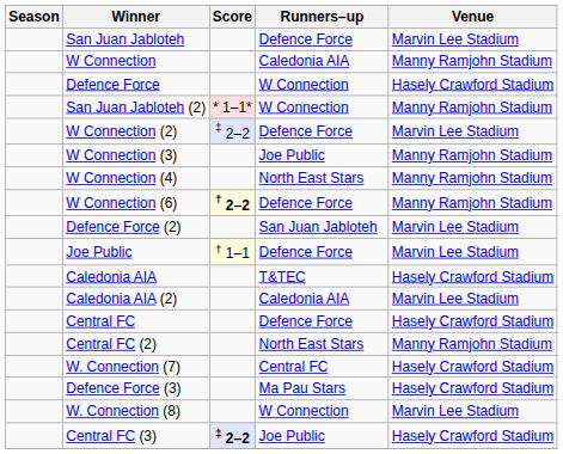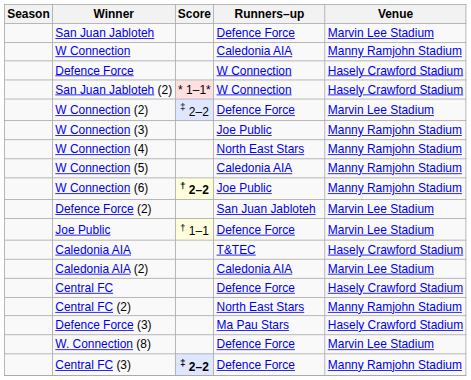 <table class="sortable wikitable" style="text-align:left; font-size:90%;">
 <tr>
 <th rowspan=1>Season</th>
 <th rowspan=1>Winner</th>
 <th rowspan=1>Score</th>
 <th rowspan=1>Runners–up</th>
 <th rowspan=1>Venue</th>
 </tr>
 <tr>
 <td></td>
 <td><a href='#'>San Juan Jabloteh</a></td>
 <td></td>
 <td><a href='#'>Defence Force</a></td>
 <td><a href='#'>Marvin Lee Stadium</a></td>
 </tr>
 <tr>
 <td></td>
 <td><a href='#'>W Connection</a></td>
 <td></td>
 <td><a href='#'>Caledonia AIA</a></td>
 <td><a href='#'>Manny Ramjohn Stadium</a></td>
 </tr>
 <tr>
 <td></td>
 <td><a href='#'>Defence Force</a></td>
 <td></td>
 <td><a href='#'>W Connection</a></td>
 <td><a href='#'>Hasely Crawford Stadium</a></td>
 </tr>
 <tr>
 <td></td>
 <td><a href='#'>San Juan Jabloteh</a> (2)</td>
 <td style="background-color:#FFDFDF" align="center"><span>*</span> 1–1*</td>
 <td><a href='#'>W Connection</a></td>
-<td><a href='#'>Manny Ramjohn Stadium</a></td>
+<td><a href='#'>Hasely Crawford Stadium</a></td>
 </tr>
 <tr>
 <td></td>
 <td><a href='#'>W Connection</a> (2)</td>
 <td style="background-color:#DFE7FF" align="center"><span><sup>‡</sup></span> 2–2</td>
 <td><a href='#'>Defence Force</a></td>
 <td><a href='#'>Marvin Lee Stadium</a></td>
 </tr>
 <tr>
 <td></td>
 <td><a href='#'>W Connection</a> (3)</td>
 <td></td>
 <td><a href='#'>Joe Public</a></td>
 <td><a href='#'>Manny Ramjohn Stadium</a></td>
 </tr>
 <tr>
 <td></td>
 <td><a href='#'>W Connection</a> (4)</td>
 <td></td>
 <td><a href='#'>North East Stars</a></td>
 <td><a href='#'>Manny Ramjohn Stadium</a></td>
 </tr>
 <tr>
 <td></td>
+<td><a href='#'>W Connection</a> (5)</td>
+<td></td>
+<td><a href='#'>Caledonia AIA</a></td>
+<td><a href='#'>Manny Ramjohn Stadium</a></td>
+</tr>
+<tr>
+<td></td>
 <td><a href='#'>W Connection</a> (6)</td>
 <td style="background-color:#FFFFDD" align="center"><strong><span><sup>†</sup></span> 2–2</strong></td>
-<td><a href='#'>Defence Force</a></td>
+<td><a href='#'>Joe Public</a></td>
 <td><a href='#'>Manny Ramjohn Stadium</a></td>
 </tr>
 <tr>
 <td></td>
 <td><a href='#'>Defence Force</a> (2)</td>
 <td></td>
 <td><a href='#'>San Juan Jabloteh</a>  </td>
 <td><a href='#'>Marvin Lee Stadium</a></td>
 </tr>
 <tr>
 <td></td>
 <td><a href='#'>Joe Public</a></td>
 <td style="background-color:#FFFFDD" align="center"><span><sup>†</sup></span> 1–1</td>
 <td><a href='#'>Defence Force</a></td>
 <td><a href='#'>Marvin Lee Stadium</a></td>
 </tr>
 <tr>
 <td></td>
 <td><a href='#'>Caledonia AIA</a></td>
 <td></td>
 <td><a href='#'>T&TEC</a></td>
 <td><a href='#'>Hasely Crawford Stadium</a></td>
 </tr>
 <tr>
 <td></td>
 <td><a href='#'>Caledonia AIA</a> (2)</td>
 <td></td>
 <td><a href='#'>Caledonia AIA</a></td>
 <td><a href='#'>Marvin Lee Stadium</a></td>
 </tr>
 <tr>
 <td></td>
 <td><a href='#'>Central FC</a></td>
 <td></td>
 <td><a href='#'>Defence Force</a></td>
 <td><a href='#'>Hasely Crawford Stadium</a></td>
 </tr>
 <tr>
 <td></td>
 <td><a href='#'>Central FC</a> (2)</td>
 <td></td>
 <td><a href='#'>North East Stars</a></td>
 <td><a href='#'>Manny Ramjohn Stadium</a></td>
 </tr>
 <tr>
 <td></td>
-<td><a href='#'>W. Connection</a> (7)</td>
-<td></td>
-<td><a href='#'>Central FC</a></td>
-<td><a href='#'>Hasely Crawford Stadium</a></td>
-</tr>
-<tr>
-<td></td>
 <td><a href='#'>Defence Force</a> (3)</td>
 <td></td>
 <td><a href='#'>Ma Pau Stars</a></td>
 <td><a href='#'>Hasely Crawford Stadium</a></td>
 </tr>
 <tr>
 <td></td>
 <td><a href='#'>W. Connection</a> (8)</td>
 <td></td>
-<td><a href='#'>W Connection</a></td>
+<td><a href='#'>Defence Force</a></td>
 <td><a href='#'>Marvin Lee Stadium</a></td>
 </tr>
 <tr>
 <td></td>
 <td><a href='#'>Central FC</a> (3)</td>
 <td style="background-color:#DFE7FF" align="center"><strong><span><sup>‡</sup></span> 2–2</strong></td>
-<td><a href='#'>Joe Public</a></td>
-<td><a href='#'>Hasely Crawford Stadium</a></td>
+<td><a href='#'>Defence Force</a></td>
+<td><a href='#'>Manny Ramjohn Stadium</a></td>
 </tr>
 <tr>
 </tr>
 </table>
